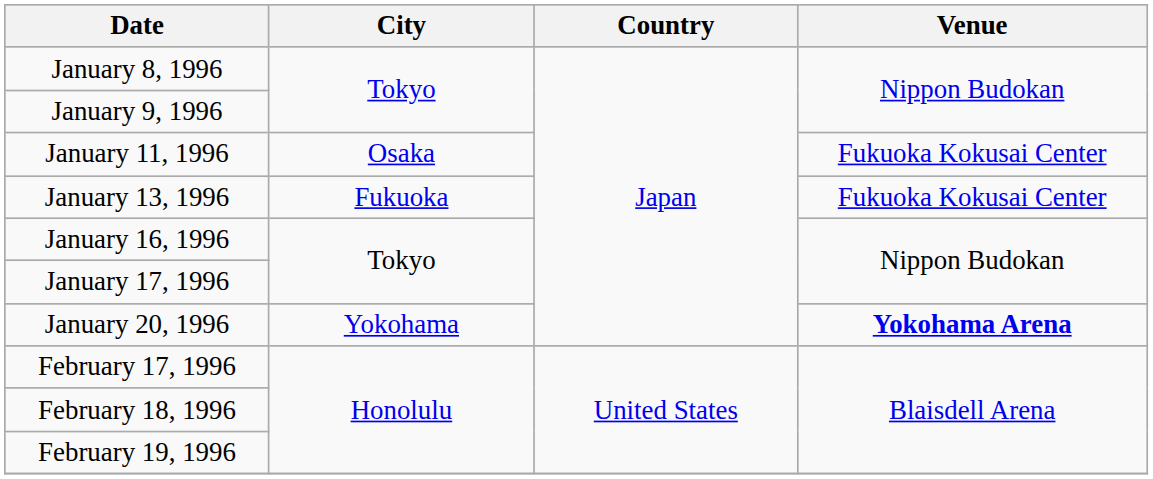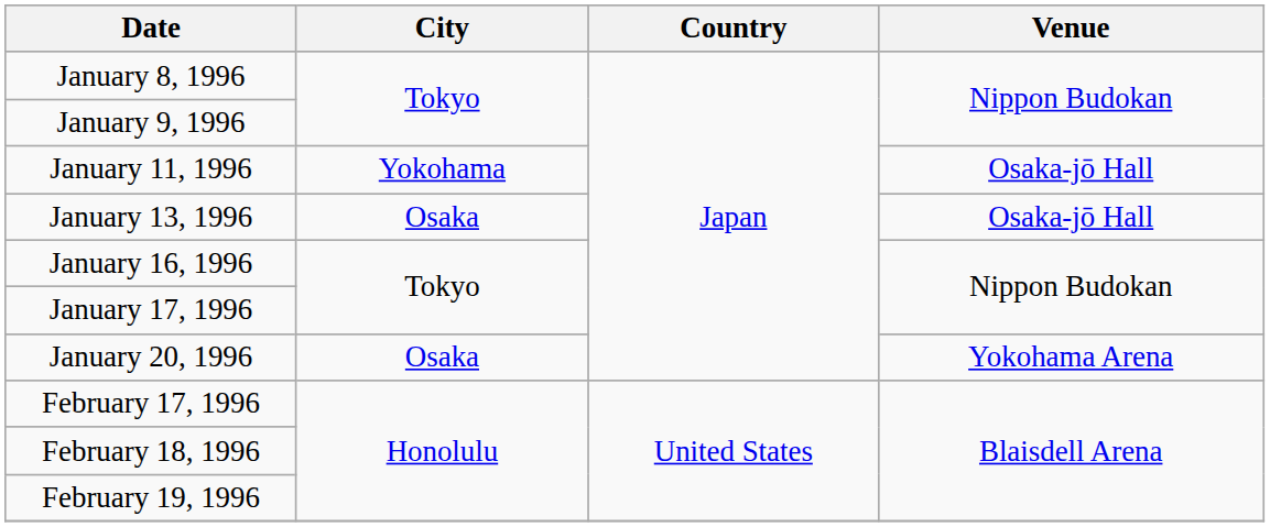 <table class="wikitable" style="text-align:center;">
 <tr>
 <th width="150">Date</th>
 <th width="150">City</th>
 <th width="150">Country</th>
 <th width="200">Venue</th>
 </tr>
 <tr>
 <td>January 8, 1996</td>
 <td rowspan="2"><a href='#'>Tokyo</a></td>
 <td rowspan="7"><a href='#'>Japan</a></td>
 <td rowspan="2"><a href='#'>Nippon Budokan</a></td>
 </tr>
 <tr>
 <td>January 9, 1996</td>
 </tr>
 <tr>
 <td>January 11, 1996</td>
-<td><a href='#'>Osaka</a></td>
-<td><a href='#'>Fukuoka Kokusai Center</a></td>
+<td><a href='#'>Yokohama</a></td>
+<td><a href='#'>Osaka-jō Hall</a></td>
 </tr>
 <tr>
 <td>January 13, 1996</td>
-<td><a href='#'>Fukuoka</a></td>
-<td><a href='#'>Fukuoka Kokusai Center</a></td>
+<td><a href='#'>Osaka</a></td>
+<td><a href='#'>Osaka-jō Hall</a></td>
 </tr>
 <tr>
 <td>January 16, 1996</td>
 <td rowspan="2">Tokyo</td>
 <td rowspan="2">Nippon Budokan</td>
 </tr>
 <tr>
 <td>January 17, 1996</td>
 </tr>
 <tr>
 <td>January 20, 1996</td>
-<td><a href='#'>Yokohama</a></td>
-<td><strong><a href='#'>Yokohama Arena</a></strong></td>
+<td><a href='#'>Osaka</a></td>
+<td><a href='#'>Yokohama Arena</a></td>
 </tr>
 <tr>
 <td>February 17, 1996</td>
 <td rowspan="3"><a href='#'>Honolulu</a></td>
 <td rowspan="3"><a href='#'>United States</a></td>
 <td rowspan="3"><a href='#'>Blaisdell Arena</a></td>
 </tr>
 <tr>
 <td>February 18, 1996</td>
 </tr>
 <tr>
 <td>February 19, 1996</td>
 </tr>
 <tr>
 </tr>
 </table>
